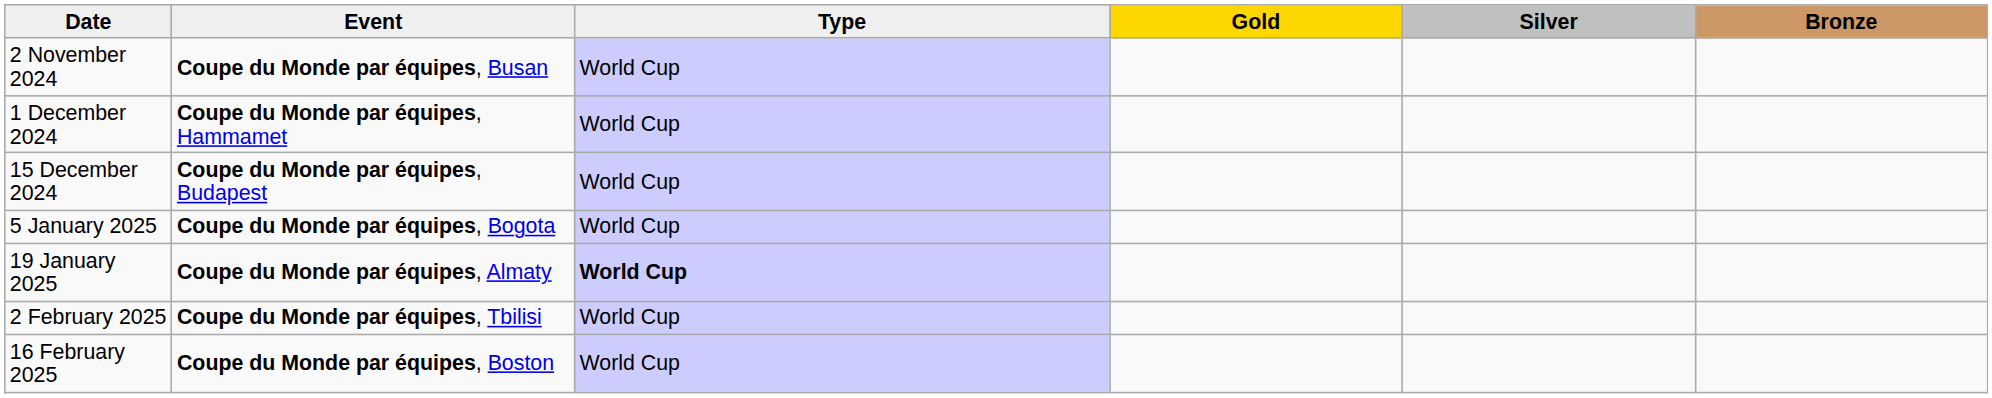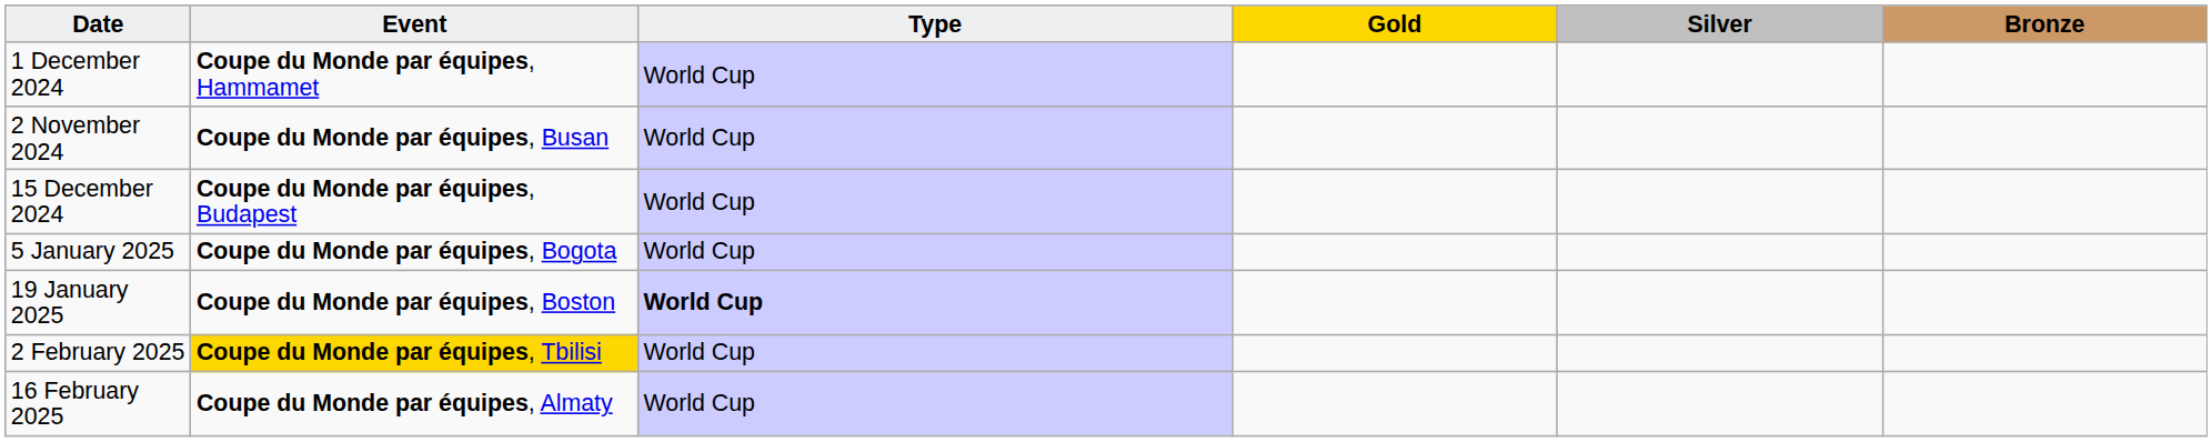 <table class="wikitable sortable" style="font-size: 85%" width="100%">
 <tr align=center>
 <th scope=col style="width:100px; background: #efefef;">Date</th>
 <th scope=col style="width:250px; background: #efefef;">Event</th>
 <th scope=col style="background: #efefef;">Type</th>
 <th scope=col colspan=1 style="width:180px; background: gold;">Gold</th>
 <th scope=col colspan=1 style="width:180px; background: silver;">Silver</th>
 <th scope=col colspan=1 style="width:180px; background: #cc9966;">Bronze</th>
 </tr>
 <tr>
-<td>2 November 2024</td>
-<td><strong>Coupe du Monde par équipes</strong>, <a href='#'>Busan</a></td>
+<td>1 December 2024</td>
+<td><strong>Coupe du Monde par équipes</strong>, <a href='#'>Hammamet</a></td>
 <td bgcolor="#ccccff">World Cup</td>
 <td></td>
 <td></td>
 <td></td>
 </tr>
 <tr>
-<td>1 December 2024</td>
-<td><strong>Coupe du Monde par équipes</strong>, <a href='#'>Hammamet</a></td>
+<td>2 November 2024</td>
+<td><strong>Coupe du Monde par équipes</strong>, <a href='#'>Busan</a></td>
 <td bgcolor="#ccccff">World Cup</td>
 <td></td>
 <td></td>
 <td></td>
 </tr>
 <tr>
 <td>15 December 2024</td>
 <td><strong>Coupe du Monde par équipes</strong>, <a href='#'>Budapest</a></td>
 <td bgcolor="#ccccff">World Cup</td>
 <td></td>
 <td></td>
 <td></td>
 </tr>
 <tr>
 <td>5 January 2025</td>
 <td><strong>Coupe du Monde par équipes</strong>, <a href='#'>Bogota</a></td>
 <td bgcolor="#ccccff">World Cup</td>
 <td></td>
 <td></td>
 <td></td>
 </tr>
 <tr>
 <td>19 January 2025</td>
-<td><strong>Coupe du Monde par équipes</strong>, <a href='#'>Almaty</a></td>
+<td><strong>Coupe du Monde par équipes</strong>, <a href='#'>Boston</a></td>
 <td bgcolor="#ccccff"><strong>World Cup</strong></td>
 <td></td>
 <td></td>
 <td></td>
 </tr>
 <tr>
 <td>2 February 2025</td>
-<td><strong>Coupe du Monde par équipes</strong>, <a href='#'>Tbilisi</a></td>
+<td style="background: gold;"><strong>Coupe du Monde par équipes</strong>, <a href='#'>Tbilisi</a></td>
 <td bgcolor="#ccccff">World Cup</td>
 <td></td>
 <td></td>
 <td></td>
 </tr>
 <tr>
 <td>16 February 2025</td>
-<td><strong>Coupe du Monde par équipes</strong>, <a href='#'>Boston</a></td>
+<td><strong>Coupe du Monde par équipes</strong>, <a href='#'>Almaty</a></td>
 <td bgcolor="#ccccff">World Cup</td>
 <td></td>
 <td></td>
 <td></td>
 </tr>
 </table>
